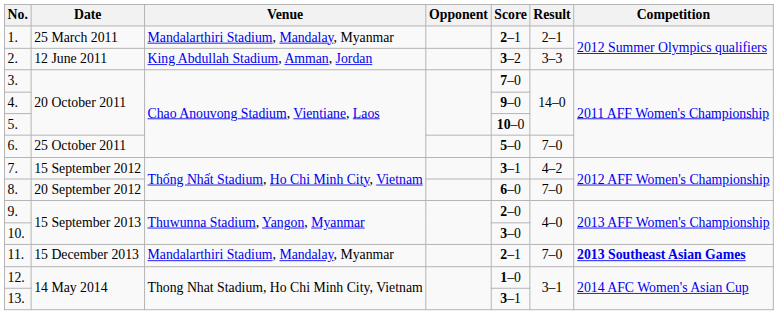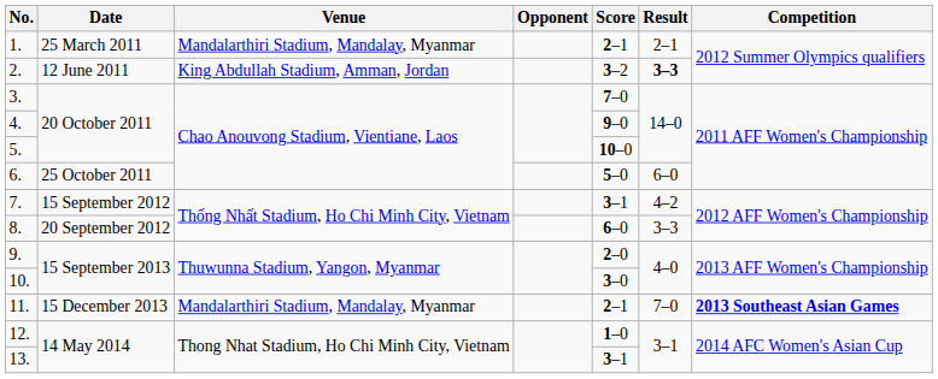 <table class="wikitable">
 <tr>
 <th>No.</th>
 <th>Date</th>
 <th>Venue</th>
 <th>Opponent</th>
 <th>Score</th>
 <th>Result</th>
 <th>Competition</th>
 </tr>
 <tr>
 <td>1.</td>
 <td>25 March 2011</td>
 <td><a href='#'>Mandalarthiri Stadium</a>, <a href='#'>Mandalay</a>, Myanmar</td>
 <td></td>
 <td align=center><strong>2</strong>–1</td>
 <td align=center>2–1</td>
 <td rowspan=2><a href='#'>2012 Summer Olympics qualifiers</a></td>
 </tr>
 <tr>
 <td>2.</td>
 <td>12 June 2011</td>
 <td><a href='#'>King Abdullah Stadium</a>, <a href='#'>Amman</a>, <a href='#'>Jordan</a></td>
 <td></td>
 <td align=center><strong>3</strong>–2</td>
-<td align=center>3–3</td>
+<td align=center><strong>3–3</strong></td>
 </tr>
 <tr>
 <td>3.</td>
 <td rowspan="3">20 October 2011</td>
 <td rowspan="4"><a href='#'>Chao Anouvong Stadium</a>, <a href='#'>Vientiane</a>, <a href='#'>Laos</a></td>
 <td rowspan="3"></td>
 <td align=center><strong>7</strong>–0</td>
 <td rowspan="3" align=center>14–0</td>
 <td rowspan="4"><a href='#'>2011 AFF Women's Championship</a></td>
 </tr>
 <tr>
 <td>4.</td>
 <td align=center><strong>9</strong>–0</td>
 </tr>
 <tr>
 <td>5.</td>
 <td align=center><strong>10</strong>–0</td>
 </tr>
 <tr>
 <td>6.</td>
 <td>25 October 2011</td>
 <td></td>
 <td align=center><strong>5</strong>–0</td>
-<td align=center>7–0</td>
+<td align=center>6–0</td>
 </tr>
 <tr>
 <td>7.</td>
 <td>15 September 2012</td>
 <td rowspan=2><a href='#'>Thống Nhất Stadium</a>, <a href='#'>Ho Chi Minh City</a>, <a href='#'>Vietnam</a></td>
 <td></td>
 <td align=center><strong>3</strong>–1</td>
 <td align=center>4–2</td>
 <td rowspan=2><a href='#'>2012 AFF Women's Championship</a></td>
 </tr>
 <tr>
 <td>8.</td>
 <td>20 September 2012</td>
 <td></td>
 <td align=center><strong>6</strong>–0</td>
-<td align=center>7–0</td>
+<td align=center>3–3</td>
 </tr>
 <tr>
 <td>9.</td>
 <td rowspan="2">15 September 2013</td>
 <td rowspan="2"><a href='#'>Thuwunna Stadium</a>, <a href='#'>Yangon</a>, <a href='#'>Myanmar</a></td>
 <td rowspan="2"></td>
 <td align=center><strong>2</strong>–0</td>
 <td rowspan="2" align=center>4–0</td>
 <td rowspan="2"><a href='#'>2013 AFF Women's Championship</a></td>
 </tr>
 <tr>
 <td>10.</td>
 <td align=center><strong>3</strong>–0</td>
 </tr>
 <tr>
 <td>11.</td>
 <td>15 December 2013</td>
 <td><a href='#'>Mandalarthiri Stadium</a>, <a href='#'>Mandalay</a>, Myanmar</td>
 <td></td>
 <td align=center><strong>2</strong>–1</td>
 <td align=center>7–0</td>
 <td><strong><a href='#'>2013 Southeast Asian Games</a></strong></td>
 </tr>
 <tr>
 <td>12.</td>
 <td rowspan="2">14 May 2014</td>
 <td rowspan="2">Thong Nhat Stadium, Ho Chi Minh City, Vietnam</td>
 <td rowspan="2"></td>
 <td align=center><strong>1</strong>–0</td>
 <td rowspan="2" align=center>3–1</td>
 <td rowspan="2"><a href='#'>2014 AFC Women's Asian Cup</a></td>
 </tr>
 <tr>
 <td>13.</td>
 <td align=center><strong>3</strong>–1</td>
 </tr>
 </table>
